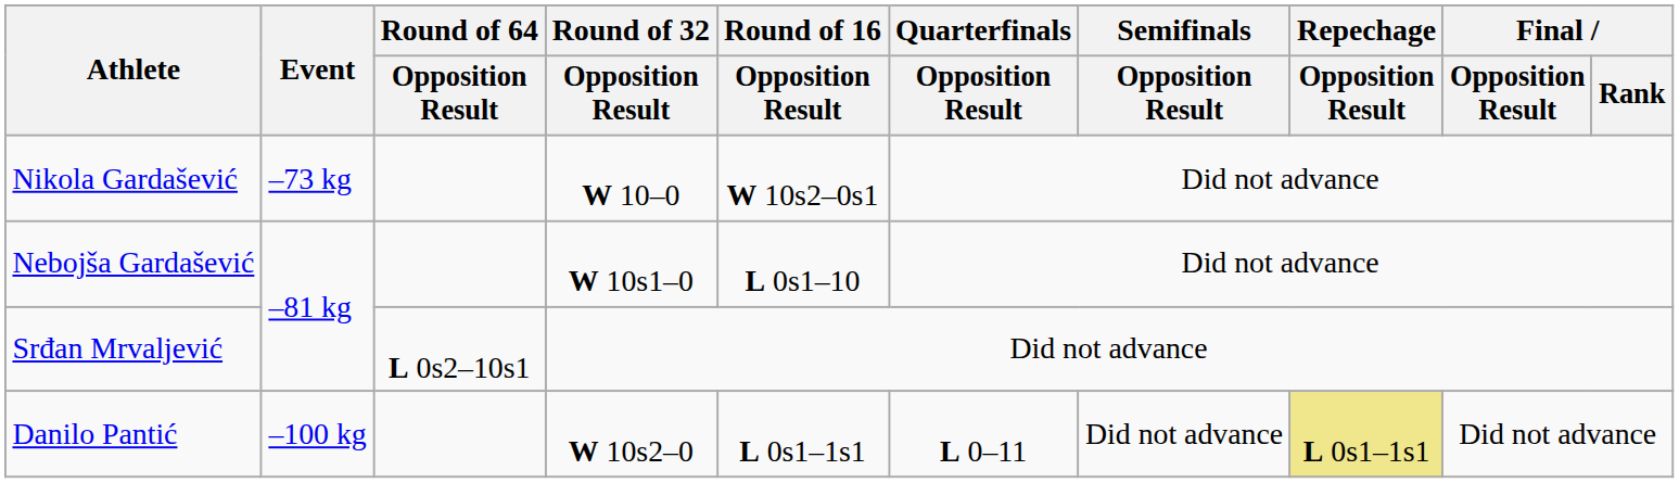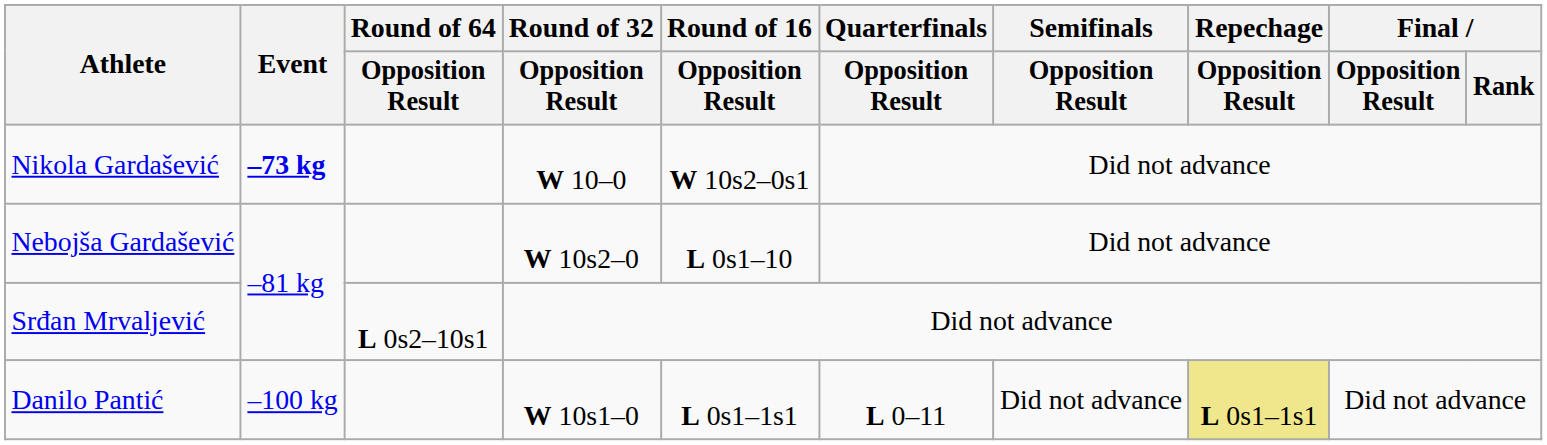 <table class="wikitable" style="text-align:center; font-size:90%">
 <tr>
 <th rowspan=2>Athlete</th>
 <th rowspan=2>Event</th>
 <th>Round of 64</th>
 <th>Round of 32</th>
 <th>Round of 16</th>
 <th>Quarterfinals</th>
 <th>Semifinals</th>
 <th>Repechage</th>
 <th colspan=2>Final / </th>
 </tr>
 <tr style="font-size:95%">
 <th>Opposition<br>Result</th>
 <th>Opposition<br>Result</th>
 <th>Opposition<br>Result</th>
 <th>Opposition<br>Result</th>
 <th>Opposition<br>Result</th>
 <th>Opposition<br>Result</th>
 <th>Opposition<br>Result</th>
 <th>Rank</th>
 </tr>
 <tr>
 <td align=left><a href='#'>Nikola Gardašević</a></td>
-<td align=left><a href='#'>–73 kg</a></td>
+<td align=left><strong><a href='#'>–73 kg</a></strong></td>
 <td></td>
 <td><br><strong>W</strong> 10–0</td>
 <td><br><strong>W</strong> 10s2–0s1</td>
 <td colspan=5>Did not advance</td>
 </tr>
 <tr>
 <td align=left><a href='#'>Nebojša Gardašević</a></td>
 <td align=left rowspan=2><a href='#'>–81 kg</a></td>
 <td></td>
-<td><br><strong>W</strong> 10s1–0</td>
+<td><br><strong>W</strong> 10s2–0</td>
 <td><br><strong>L</strong> 0s1–10</td>
 <td colspan=5>Did not advance</td>
 </tr>
 <tr>
 <td align=left><a href='#'>Srđan Mrvaljević</a></td>
 <td><br><strong>L</strong> 0s2–10s1</td>
 <td colspan=7>Did not advance</td>
 </tr>
 <tr>
 <td align=left><a href='#'>Danilo Pantić</a></td>
 <td align=left><a href='#'>–100 kg</a></td>
 <td></td>
-<td><br><strong>W</strong> 10s2–0</td>
+<td><br><strong>W</strong> 10s1–0</td>
 <td><br><strong>L</strong> 0s1–1s1</td>
 <td><br><strong>L</strong> 0–11</td>
 <td>Did not advance</td>
 <td style="background: khaki;"><br><strong>L</strong> 0s1–1s1</td>
 <td colspan=3>Did not advance</td>
 </tr>
 </table>
